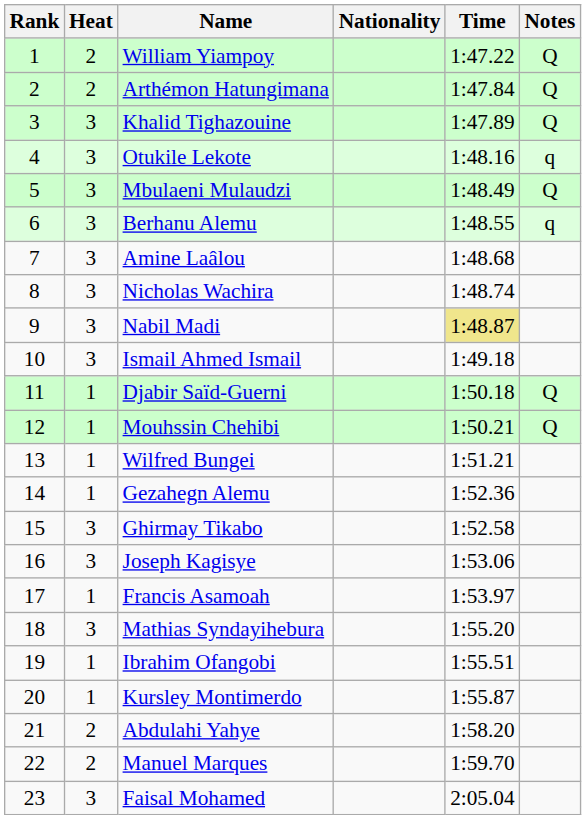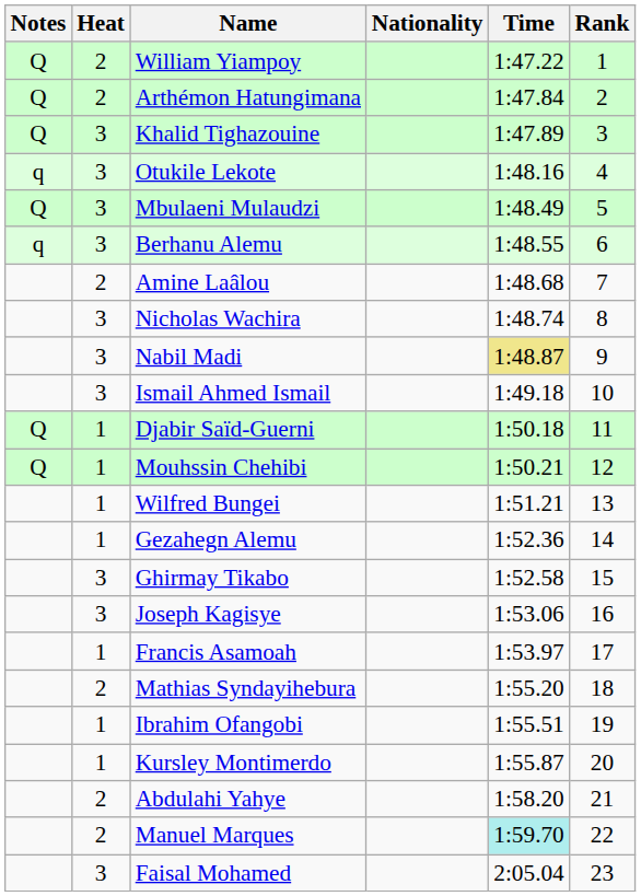 <table class="wikitable sortable" style="text-align:center">
 <tr>
-<th>Rank</th>
+<th>Notes</th>
 <th>Heat</th>
 <th>Name</th>
 <th>Nationality</th>
 <th>Time</th>
-<th>Notes</th>
+<th>Rank</th>
 </tr>
 <tr bgcolor=ccffcc>
-<td>1</td>
+<td>Q</td>
 <td>2</td>
 <td align=left><a href='#'>William Yiampoy</a></td>
 <td align=left></td>
 <td>1:47.22</td>
-<td>Q</td>
+<td>1</td>
 </tr>
 <tr bgcolor=ccffcc>
-<td>2</td>
+<td>Q</td>
 <td>2</td>
 <td align=left><a href='#'>Arthémon Hatungimana</a></td>
 <td align=left></td>
 <td>1:47.84</td>
-<td>Q</td>
+<td>2</td>
 </tr>
 <tr bgcolor=ccffcc>
-<td>3</td>
+<td>Q</td>
 <td>3</td>
 <td align=left><a href='#'>Khalid Tighazouine</a></td>
 <td align=left></td>
 <td>1:47.89</td>
-<td>Q</td>
+<td>3</td>
 </tr>
 <tr bgcolor=ddffdd>
-<td>4</td>
+<td>q</td>
 <td>3</td>
 <td align=left><a href='#'>Otukile Lekote</a></td>
 <td align=left></td>
 <td>1:48.16</td>
-<td>q</td>
+<td>4</td>
 </tr>
 <tr bgcolor=ccffcc>
-<td>5</td>
+<td>Q</td>
 <td>3</td>
 <td align=left><a href='#'>Mbulaeni Mulaudzi</a></td>
 <td align=left></td>
 <td>1:48.49</td>
-<td>Q</td>
+<td>5</td>
 </tr>
 <tr bgcolor=ddffdd>
-<td>6</td>
+<td>q</td>
 <td>3</td>
 <td align=left><a href='#'>Berhanu Alemu</a></td>
 <td align=left></td>
 <td>1:48.55</td>
-<td>q</td>
+<td>6</td>
 </tr>
 <tr>
-<td>7</td>
-<td>3</td>
+<td></td>
+<td>2</td>
 <td align=left><a href='#'>Amine Laâlou</a></td>
 <td align=left></td>
 <td>1:48.68</td>
-<td></td>
+<td>7</td>
 </tr>
 <tr>
-<td>8</td>
+<td></td>
 <td>3</td>
 <td align=left><a href='#'>Nicholas Wachira</a></td>
 <td align=left></td>
 <td>1:48.74</td>
-<td></td>
+<td>8</td>
 </tr>
 <tr>
-<td>9</td>
+<td></td>
 <td>3</td>
 <td align=left><a href='#'>Nabil Madi</a></td>
 <td align=left></td>
 <td style="background: khaki;">1:48.87</td>
-<td></td>
+<td>9</td>
 </tr>
 <tr>
-<td>10</td>
+<td></td>
 <td>3</td>
 <td align=left><a href='#'>Ismail Ahmed Ismail</a></td>
 <td align=left></td>
 <td>1:49.18</td>
-<td></td>
+<td>10</td>
 </tr>
 <tr bgcolor=ccffcc>
-<td>11</td>
+<td>Q</td>
 <td>1</td>
 <td align=left><a href='#'>Djabir Saïd-Guerni</a></td>
 <td align=left></td>
 <td>1:50.18</td>
-<td>Q</td>
+<td>11</td>
 </tr>
 <tr bgcolor=ccffcc>
-<td>12</td>
+<td>Q</td>
 <td>1</td>
 <td align=left><a href='#'>Mouhssin Chehibi</a></td>
 <td align=left></td>
 <td>1:50.21</td>
-<td>Q</td>
+<td>12</td>
 </tr>
 <tr>
-<td>13</td>
+<td></td>
 <td>1</td>
 <td align=left><a href='#'>Wilfred Bungei</a></td>
 <td align=left></td>
 <td>1:51.21</td>
-<td></td>
+<td>13</td>
 </tr>
 <tr>
-<td>14</td>
+<td></td>
 <td>1</td>
 <td align=left><a href='#'>Gezahegn Alemu</a></td>
 <td align=left></td>
 <td>1:52.36</td>
-<td></td>
+<td>14</td>
 </tr>
 <tr>
-<td>15</td>
+<td></td>
 <td>3</td>
 <td align=left><a href='#'>Ghirmay Tikabo</a></td>
 <td align=left></td>
 <td>1:52.58</td>
-<td></td>
+<td>15</td>
 </tr>
 <tr>
-<td>16</td>
+<td></td>
 <td>3</td>
 <td align=left><a href='#'>Joseph Kagisye</a></td>
 <td align=left></td>
 <td>1:53.06</td>
-<td></td>
+<td>16</td>
 </tr>
 <tr>
-<td>17</td>
+<td></td>
 <td>1</td>
 <td align=left><a href='#'>Francis Asamoah</a></td>
 <td align=left></td>
 <td>1:53.97</td>
-<td></td>
+<td>17</td>
 </tr>
 <tr>
-<td>18</td>
-<td>3</td>
+<td></td>
+<td>2</td>
 <td align=left><a href='#'>Mathias Syndayihebura</a></td>
 <td align=left></td>
 <td>1:55.20</td>
-<td></td>
+<td>18</td>
 </tr>
 <tr>
-<td>19</td>
+<td></td>
 <td>1</td>
 <td align=left><a href='#'>Ibrahim Ofangobi</a></td>
 <td align=left></td>
 <td>1:55.51</td>
-<td></td>
+<td>19</td>
 </tr>
 <tr>
-<td>20</td>
+<td></td>
 <td>1</td>
 <td align=left><a href='#'>Kursley Montimerdo</a></td>
 <td align=left></td>
 <td>1:55.87</td>
-<td></td>
+<td>20</td>
 </tr>
 <tr>
-<td>21</td>
+<td></td>
 <td>2</td>
 <td align=left><a href='#'>Abdulahi Yahye</a></td>
 <td align=left></td>
 <td>1:58.20</td>
-<td></td>
+<td>21</td>
 </tr>
 <tr>
-<td>22</td>
+<td></td>
 <td>2</td>
 <td align=left><a href='#'>Manuel Marques</a></td>
 <td align=left></td>
-<td>1:59.70</td>
-<td></td>
+<td style="background: paleturquoise;">1:59.70</td>
+<td>22</td>
 </tr>
 <tr>
-<td>23</td>
+<td></td>
 <td>3</td>
 <td align=left><a href='#'>Faisal Mohamed</a></td>
 <td align=left></td>
 <td>2:05.04</td>
-<td></td>
+<td>23</td>
 </tr>
 </table>
